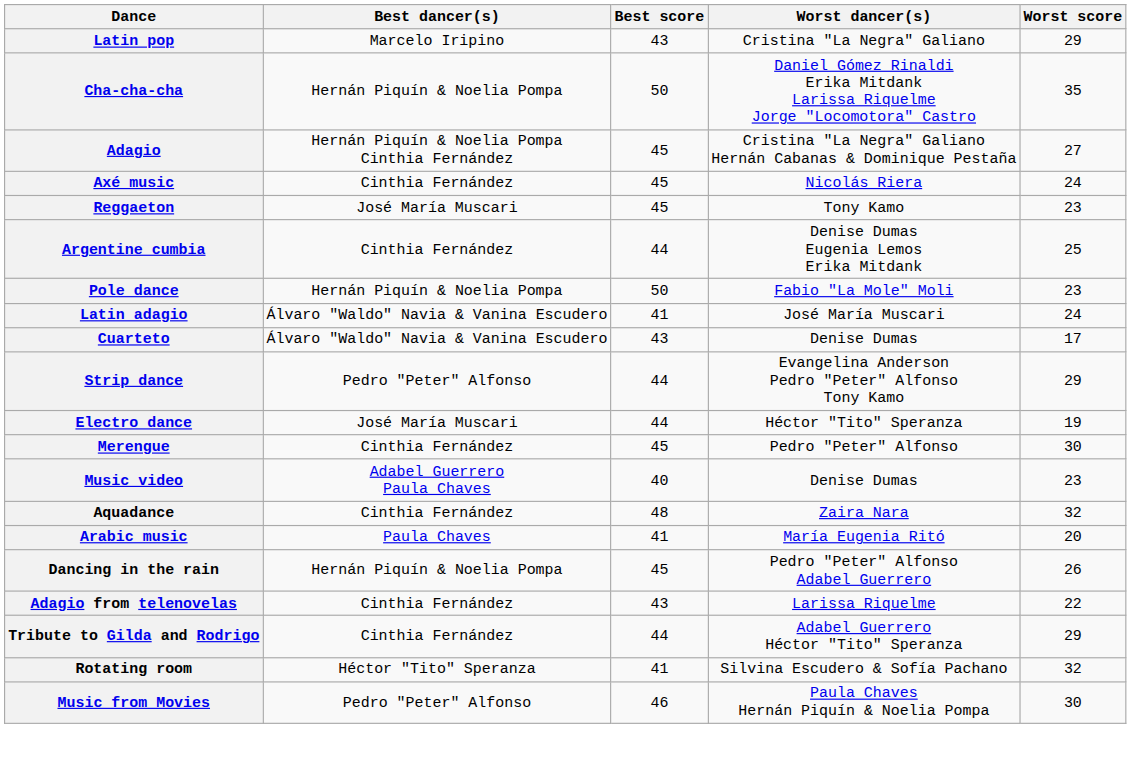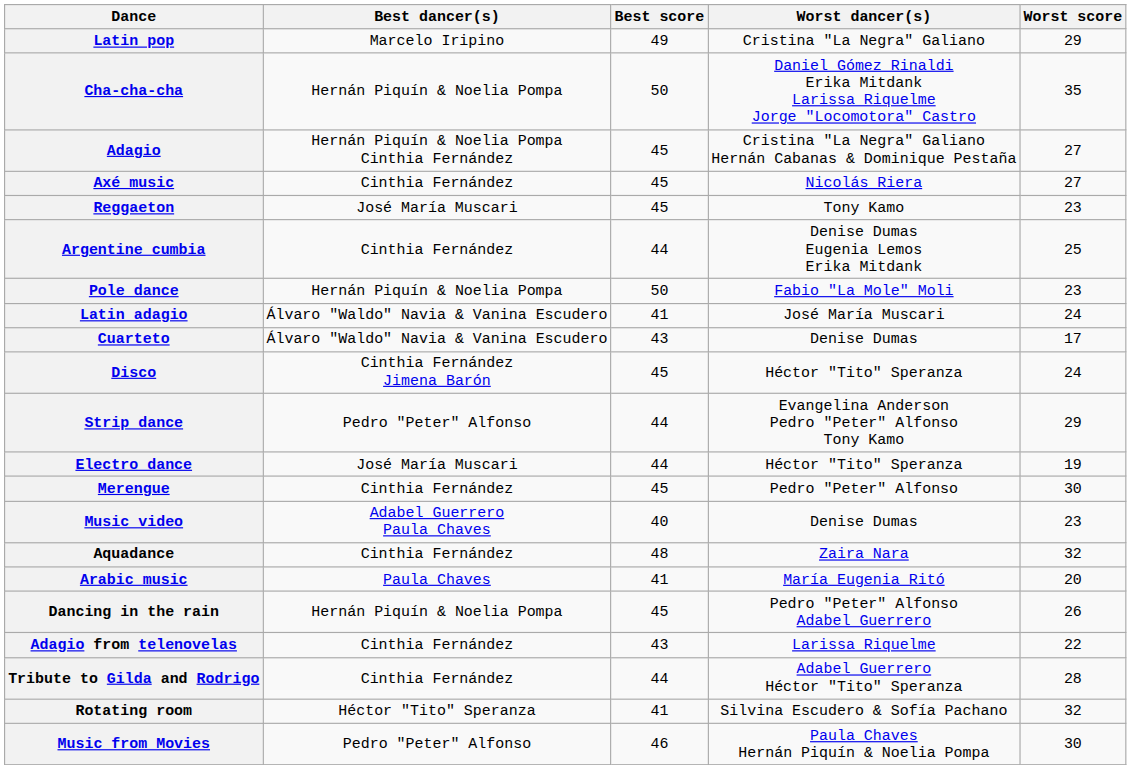 <table class="wikitable sortable" style="text-align:center;">
 <tr>
 <th>Dance</th>
 <th class="sortable">Best dancer(s)</th>
 <th>Best score</th>
 <th class="sortable">Worst dancer(s)</th>
 <th>Worst score</th>
 </tr>
 <tr>
 <th><a href='#'>Latin pop</a></th>
 <td>Marcelo Iripino</td>
-<td>43</td>
+<td>49</td>
 <td>Cristina "La Negra" Galiano</td>
 <td>29</td>
 </tr>
 <tr>
 <th><a href='#'>Cha-cha-cha</a></th>
 <td>Hernán Piquín & Noelia Pompa</td>
 <td>50</td>
 <td><a href='#'>Daniel Gómez Rinaldi</a><br>Erika Mitdank<br><a href='#'>Larissa Riquelme</a><br><a href='#'>Jorge "Locomotora" Castro</a></td>
 <td>35</td>
 </tr>
 <tr>
 <th><a href='#'>Adagio</a></th>
 <td>Hernán Piquín & Noelia Pompa<br>Cinthia Fernández</td>
 <td>45</td>
 <td>Cristina "La Negra" Galiano<br>Hernán Cabanas & Dominique Pestaña</td>
 <td>27</td>
 </tr>
 <tr>
 <th><a href='#'>Axé music</a></th>
 <td>Cinthia Fernández</td>
 <td>45</td>
 <td><a href='#'>Nicolás Riera</a></td>
-<td>24</td>
+<td>27</td>
 </tr>
 <tr>
 <th><a href='#'>Reggaeton</a></th>
 <td>José María Muscari</td>
 <td>45</td>
 <td>Tony Kamo</td>
 <td>23</td>
 </tr>
 <tr>
 <th><a href='#'>Argentine cumbia</a></th>
 <td>Cinthia Fernández</td>
 <td>44</td>
 <td>Denise Dumas<br>Eugenia Lemos<br>Erika Mitdank</td>
 <td>25</td>
 </tr>
 <tr>
 <th><a href='#'>Pole dance</a></th>
 <td>Hernán Piquín & Noelia Pompa</td>
 <td>50</td>
 <td><a href='#'>Fabio "La Mole" Moli</a></td>
 <td>23</td>
 </tr>
 <tr>
 <th><a href='#'>Latin adagio</a></th>
 <td>Álvaro "Waldo" Navia & Vanina Escudero</td>
 <td>41</td>
 <td>José María Muscari</td>
 <td>24</td>
 </tr>
 <tr>
 <th><a href='#'>Cuarteto</a></th>
 <td>Álvaro "Waldo" Navia & Vanina Escudero</td>
 <td>43</td>
 <td>Denise Dumas</td>
 <td>17</td>
+</tr>
+<tr>
+<th><a href='#'>Disco</a></th>
+<td>Cinthia Fernández<br><a href='#'>Jimena Barón</a></td>
+<td>45</td>
+<td>Héctor "Tito" Speranza</td>
+<td>24</td>
 </tr>
 <tr>
 <th><a href='#'>Strip dance</a></th>
 <td>Pedro "Peter" Alfonso</td>
 <td>44</td>
 <td>Evangelina Anderson<br>Pedro "Peter" Alfonso<br>Tony Kamo</td>
 <td>29</td>
 </tr>
 <tr>
 <th><a href='#'>Electro dance</a></th>
 <td>José María Muscari</td>
 <td>44</td>
 <td>Héctor "Tito" Speranza</td>
 <td>19</td>
 </tr>
 <tr>
 <th><a href='#'>Merengue</a></th>
 <td>Cinthia Fernández</td>
 <td>45</td>
 <td>Pedro "Peter" Alfonso</td>
 <td>30</td>
 </tr>
 <tr>
 <th><a href='#'>Music video</a></th>
 <td><a href='#'>Adabel Guerrero</a><br><a href='#'>Paula Chaves</a></td>
 <td>40</td>
 <td>Denise Dumas</td>
 <td>23</td>
 </tr>
 <tr>
 <th>Aquadance</th>
 <td>Cinthia Fernández</td>
 <td>48</td>
 <td><a href='#'>Zaira Nara</a></td>
 <td>32</td>
 </tr>
 <tr>
 <th><a href='#'>Arabic music</a></th>
 <td><a href='#'>Paula Chaves</a></td>
 <td>41</td>
 <td><a href='#'>María Eugenia Ritó</a></td>
 <td>20</td>
 </tr>
 <tr>
 <th>Dancing in the rain</th>
 <td>Hernán Piquín & Noelia Pompa</td>
 <td>45</td>
 <td>Pedro "Peter" Alfonso<br><a href='#'>Adabel Guerrero</a></td>
 <td>26</td>
 </tr>
 <tr>
 <th><a href='#'>Adagio</a> from <a href='#'>telenovelas</a></th>
 <td>Cinthia Fernández</td>
 <td>43</td>
 <td><a href='#'>Larissa Riquelme</a></td>
 <td>22</td>
 </tr>
 <tr>
 <th>Tribute to <a href='#'>Gilda</a> and <a href='#'>Rodrigo</a></th>
 <td>Cinthia Fernández</td>
 <td>44</td>
 <td><a href='#'>Adabel Guerrero</a><br>Héctor "Tito" Speranza</td>
-<td>29</td>
+<td>28</td>
 </tr>
 <tr>
 <th>Rotating room</th>
 <td>Héctor "Tito" Speranza</td>
 <td>41</td>
 <td>Silvina Escudero & Sofía Pachano</td>
 <td>32</td>
 </tr>
 <tr>
 <th><a href='#'>Music from Movies</a></th>
 <td>Pedro "Peter" Alfonso</td>
 <td>46</td>
 <td><a href='#'>Paula Chaves</a><br>Hernán Piquín & Noelia Pompa</td>
 <td>30</td>
 </tr>
 </table>
